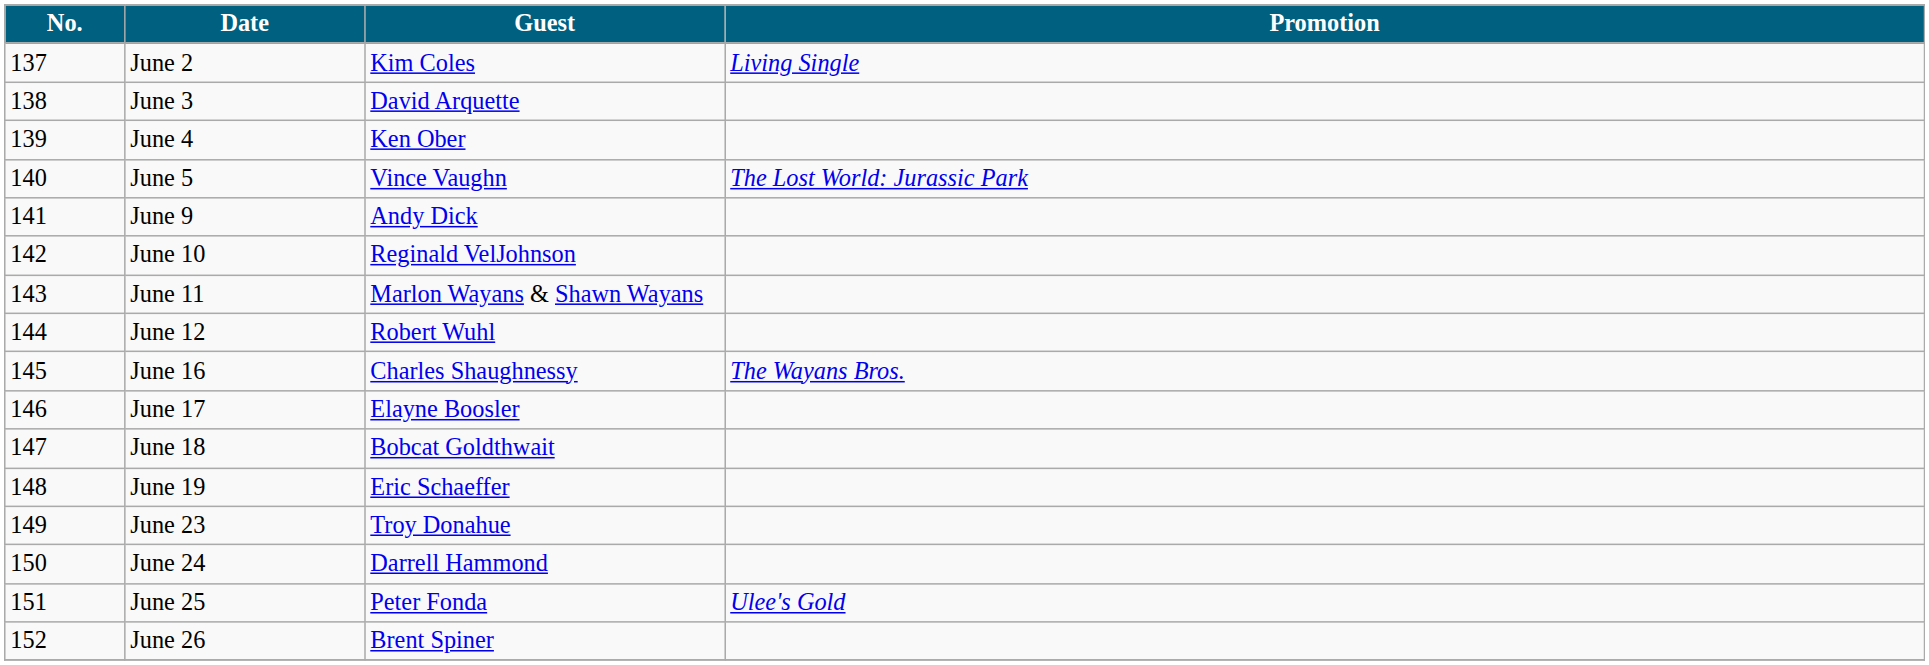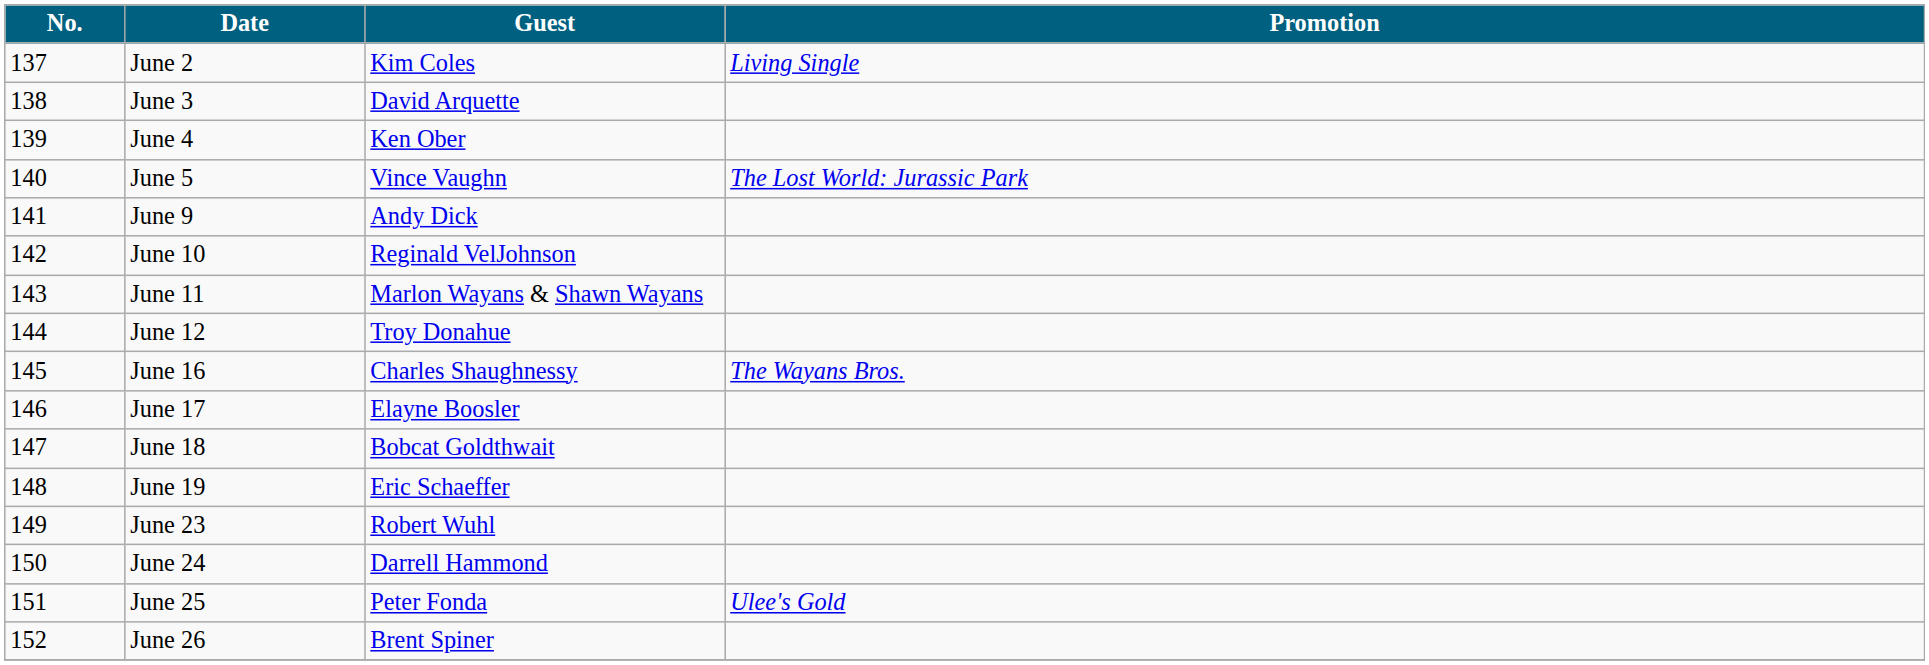 <table class="wikitable" width="100%">
 <tr>
 <th width="5%" style="background:#006080; color:#FFFFFF"><abbr>No.</abbr></th>
 <th width="10%" style="background:#006080; color:#FFFFFF">Date</th>
 <th width="15%" style="background:#006080; color:#FFFFFF">Guest</th>
 <th width="50%" style="background:#006080; color:#FFFFFF">Promotion</th>
 </tr>
 <tr>
 <td>137</td>
 <td>June 2</td>
 <td><a href='#'>Kim Coles</a></td>
 <td><em><a href='#'>Living Single</a></em></td>
 </tr>
 <tr>
 <td>138</td>
 <td>June 3</td>
 <td><a href='#'>David Arquette</a></td>
 <td></td>
 </tr>
 <tr>
 <td>139</td>
 <td>June 4</td>
 <td><a href='#'>Ken Ober</a></td>
 <td></td>
 </tr>
 <tr>
 <td>140</td>
 <td>June 5</td>
 <td><a href='#'>Vince Vaughn</a></td>
 <td><em><a href='#'>The Lost World: Jurassic Park</a></em></td>
 </tr>
 <tr>
 <td>141</td>
 <td>June 9</td>
 <td><a href='#'>Andy Dick</a></td>
 <td></td>
 </tr>
 <tr>
 <td>142</td>
 <td>June 10</td>
 <td><a href='#'>Reginald VelJohnson</a></td>
 <td></td>
 </tr>
 <tr>
 <td>143</td>
 <td>June 11</td>
 <td><a href='#'>Marlon Wayans</a> & <a href='#'>Shawn Wayans</a></td>
 <td></td>
 </tr>
 <tr>
 <td>144</td>
 <td>June 12</td>
-<td><a href='#'>Robert Wuhl</a></td>
+<td><a href='#'>Troy Donahue</a></td>
 <td></td>
 </tr>
 <tr>
 <td>145</td>
 <td>June 16</td>
 <td><a href='#'>Charles Shaughnessy</a></td>
 <td><em><a href='#'>The Wayans Bros.</a></em></td>
 </tr>
 <tr>
 <td>146</td>
 <td>June 17</td>
 <td><a href='#'>Elayne Boosler</a></td>
 <td></td>
 </tr>
 <tr>
 <td>147</td>
 <td>June 18</td>
 <td><a href='#'>Bobcat Goldthwait</a></td>
 <td></td>
 </tr>
 <tr>
 <td>148</td>
 <td>June 19</td>
 <td><a href='#'>Eric Schaeffer</a></td>
 <td></td>
 </tr>
 <tr>
 <td>149</td>
 <td>June 23</td>
-<td><a href='#'>Troy Donahue</a></td>
+<td><a href='#'>Robert Wuhl</a></td>
 <td></td>
 </tr>
 <tr>
 <td>150</td>
 <td>June 24</td>
 <td><a href='#'>Darrell Hammond</a></td>
 <td></td>
 </tr>
 <tr>
 <td>151</td>
 <td>June 25</td>
 <td><a href='#'>Peter Fonda</a></td>
 <td><em><a href='#'>Ulee's Gold</a></em></td>
 </tr>
 <tr>
 <td>152</td>
 <td>June 26</td>
 <td><a href='#'>Brent Spiner</a></td>
 <td></td>
 </tr>
 <tr>
 </tr>
 </table>
